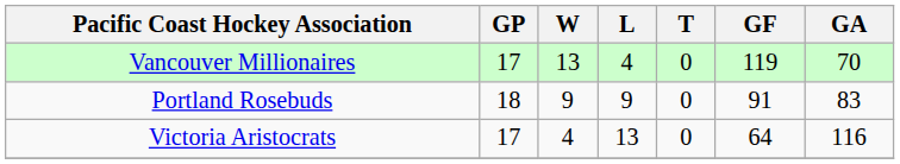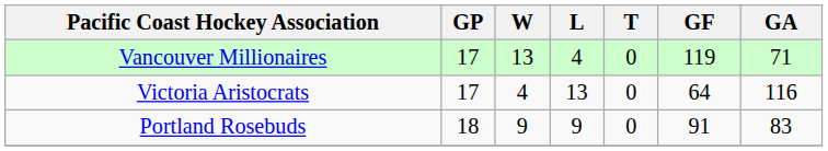 <table class="wikitable" style="text-align:center;">
 <tr>
 <th bgcolor="#DDDDFF" width="40%">Pacific Coast Hockey Association</th>
 <th bgcolor="#DDDDFF" width="5%">GP</th>
 <th bgcolor="#DDDDFF" width="5%">W</th>
 <th bgcolor="#DDDDFF" width="5%">L</th>
 <th bgcolor="#DDDDFF" width="5%">T</th>
 <th bgcolor="#DDDDFF" width="7.5%">GF</th>
 <th bgcolor="#DDDDFF" width="7.5%">GA</th>
 </tr>
 <tr bgcolor="#CFC">
 <td><a href='#'>Vancouver Millionaires</a></td>
 <td>17</td>
 <td>13</td>
 <td>4</td>
 <td>0</td>
 <td>119</td>
-<td>70</td>
+<td>71</td>
+</tr>
+<tr>
+<td><a href='#'>Victoria Aristocrats</a></td>
+<td>17</td>
+<td>4</td>
+<td>13</td>
+<td>0</td>
+<td>64</td>
+<td>116</td>
 </tr>
 <tr>
 <td><a href='#'>Portland Rosebuds</a></td>
 <td>18</td>
 <td>9</td>
 <td>9</td>
 <td>0</td>
 <td>91</td>
 <td>83</td>
 </tr>
 <tr>
-<td><a href='#'>Victoria Aristocrats</a></td>
-<td>17</td>
-<td>4</td>
-<td>13</td>
-<td>0</td>
-<td>64</td>
-<td>116</td>
-</tr>
-<tr>
 </tr>
 </table>
